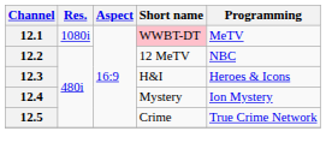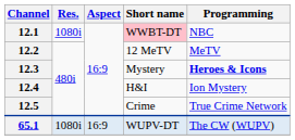 <table class="wikitable">
 <tr>
 <th scope="col"><a href='#'>Channel</a></th>
 <th scope="col"><a href='#'>Res.</a></th>
 <th scope="col"><a href='#'>Aspect</a></th>
 <th scope="col">Short name</th>
 <th scope="col">Programming</th>
 </tr>
 <tr>
 <th scope="row">12.1</th>
 <td><a href='#'>1080i</a></td>
 <td rowspan=5><a href='#'>16:9</a></td>
 <td style="background: pink;">WWBT-DT</td>
-<td><a href='#'>MeTV</a></td>
+<td><a href='#'>NBC</a></td>
 </tr>
 <tr>
 <th scope="row">12.2</th>
 <td rowspan=4><a href='#'>480i</a></td>
 <td>12 MeTV</td>
-<td><a href='#'>NBC</a></td>
+<td><a href='#'>MeTV</a></td>
 </tr>
 <tr>
 <th scope="row">12.3</th>
-<td>H&I</td>
-<td><a href='#'>Heroes & Icons</a></td>
+<td>Mystery</td>
+<td><strong><a href='#'>Heroes & Icons</a></strong></td>
 </tr>
 <tr>
 <th scope="row">12.4</th>
-<td>Mystery</td>
+<td>H&I</td>
 <td><a href='#'>Ion Mystery</a></td>
 </tr>
 <tr>
 <th scope="row">12.5</th>
 <td>Crime</td>
 <td><a href='#'>True Crime Network</a></td>
 </tr>
+<tr style="background-color:#DFEBF6; border-top: 2px solid #003399;">
+<th scope="row"><a href='#'>65.1</a></th>
+<td>1080i</td>
+<td>16:9</td>
+<td>WUPV-DT</td>
+<td><a href='#'>The CW</a> (<a href='#'>WUPV</a>)</td>
+</tr>
 <tr style="background-color:#DFEBF6">
 </tr>
 </table>
